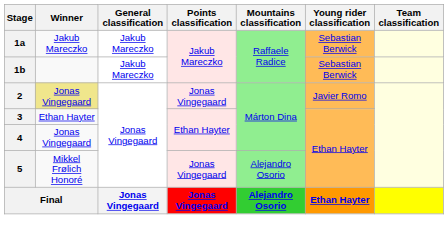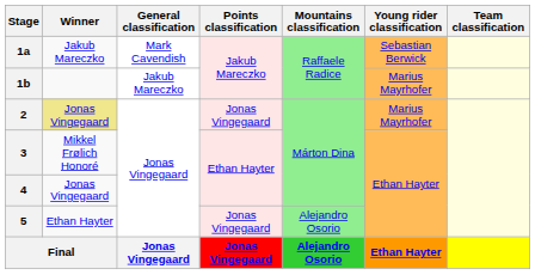 <table class="wikitable" style="text-align: center; font-size:smaller;">
 <tr>
 <th width="1%">Stage</th>
 <th width="16.5%">Winner</th>
 <th width="16.5%">General classification <br> </th>
 <th width="16.5%">Points classification <br> </th>
 <th width="16.5%">Mountains classification <br> </th>
 <th width="16.5%">Young rider classification <br> </th>
 <th width="16.5%">Team classification</th>
 </tr>
 <tr>
 <th>1a</th>
 <td><a href='#'>Jakub Mareczko</a></td>
-<td style="background:white;"><a href='#'>Jakub Mareczko</a></td>
+<td style="background:white;"><a href='#'>Mark Cavendish</a></td>
 <td style="background:#FFE6E6;" rowspan="2"><a href='#'>Jakub Mareczko</a></td>
 <td style="background:lightgreen;" rowspan="2"><a href='#'>Raffaele Radice</a></td>
 <td style="background:#FFBB57;"><a href='#'>Sebastian Berwick</a></td>
 <td style="background:lightyellow;"></td>
 </tr>
 <tr>
 <th>1b</th>
 <td></td>
 <td style="background:white;"><a href='#'>Jakub Mareczko</a></td>
-<td style="background:#FFBB57;"><a href='#'>Sebastian Berwick</a></td>
+<td style="background:#FFBB57;"><a href='#'>Marius Mayrhofer</a></td>
 <td style="background:lightyellow;"></td>
 </tr>
 <tr>
 <th>2</th>
 <td style="background: khaki;"><a href='#'>Jonas Vingegaard</a></td>
 <td style="background:white;" rowspan="4"><a href='#'>Jonas Vingegaard</a></td>
 <td style="background:#FFE6E6;"><a href='#'>Jonas Vingegaard</a></td>
 <td style="background:lightgreen;" rowspan="3"><a href='#'>Márton Dina</a></td>
-<td style="background:#FFBB57;"><a href='#'>Javier Romo</a></td>
+<td style="background:#FFBB57;"><a href='#'>Marius Mayrhofer</a></td>
 <td style="background:lightyellow;" rowspan="4"></td>
 </tr>
 <tr>
 <th>3</th>
-<td><a href='#'>Ethan Hayter</a></td>
+<td><a href='#'>Mikkel Frølich Honoré</a></td>
 <td style="background:#FFE6E6;" rowspan="2"><a href='#'>Ethan Hayter</a></td>
 <td style="background:#FFBB57;" rowspan="3"><a href='#'>Ethan Hayter</a></td>
 </tr>
 <tr>
 <th>4</th>
 <td><a href='#'>Jonas Vingegaard</a></td>
 </tr>
 <tr>
 <th>5</th>
-<td><a href='#'>Mikkel Frølich Honoré</a></td>
+<td><a href='#'>Ethan Hayter</a></td>
 <td style="background:#FFE6E6;"><a href='#'>Jonas Vingegaard</a></td>
 <td style="background:lightgreen;"><a href='#'>Alejandro Osorio</a></td>
 </tr>
 <tr>
 <th colspan="2">Final</th>
 <th style="background:#F3F3F3;"><a href='#'>Jonas Vingegaard</a></th>
 <th style="background:#f00;"><a href='#'>Jonas Vingegaard</a></th>
 <th style="background:limegreen;"><a href='#'>Alejandro Osorio</a></th>
 <th style="background:#FF9900;"><a href='#'>Ethan Hayter</a></th>
 <th style="background:yellow;"></th>
 </tr>
 </table>
